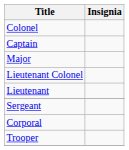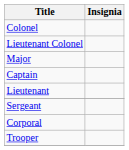 <table border="1" cellspacing="0" cellpadding="5" style="border-collapse:collapse;" class="wikitable">
 <tr>
 <th>Title</th>
 <th>Insignia</th>
 </tr>
 <tr>
 <td><a href='#'>Colonel</a></td>
 <td></td>
 </tr>
 <tr>
-<td><a href='#'>Captain</a></td>
+<td><a href='#'>Lieutenant Colonel</a></td>
 <td></td>
 </tr>
 <tr>
 <td><a href='#'>Major</a></td>
 <td></td>
 </tr>
 <tr>
-<td><a href='#'>Lieutenant Colonel</a></td>
+<td><a href='#'>Captain</a></td>
 <td></td>
 </tr>
 <tr>
 <td><a href='#'>Lieutenant</a></td>
 <td></td>
 </tr>
 <tr>
 </tr>
 <tr>
 <td><a href='#'>Sergeant</a></td>
 <td></td>
 </tr>
 <tr>
 <td><a href='#'>Corporal</a></td>
 <td></td>
 </tr>
 <tr>
 <td><a href='#'>Trooper</a></td>
 <td></td>
 </tr>
 <tr>
 </tr>
 </table>
